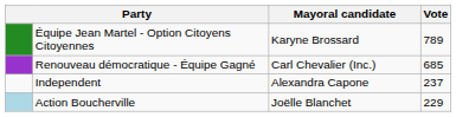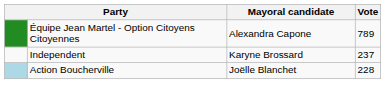 <table class="wikitable">
 <tr>
 <th bgcolor="#DDDDFF" width="230px" colspan="2">Party</th>
 <th bgcolor="#DDDDFF" width="200px">Mayoral candidate</th>
 <th bgcolor="#DDDDFF" width="30px">Vote</th>
 </tr>
 <tr>
 <td bgcolor="#228B22" width="30px"> </td>
 <td>Équipe Jean Martel - Option Citoyens Citoyennes</td>
-<td>Karyne Brossard</td>
+<td>Alexandra Capone</td>
 <td>789</td>
-</tr>
-<tr>
-<td bgcolor="#9932CC" width="30px"> </td>
-<td>Renouveau démocratique - Équipe Gagné</td>
-<td>Carl Chevalier (Inc.)</td>
-<td>685</td>
 </tr>
 <tr>
 <td> </td>
 <td>Independent</td>
-<td>Alexandra Capone</td>
+<td>Karyne Brossard</td>
 <td>237</td>
 </tr>
 <tr>
 <td bgcolor="#ADD8E6" width="30px"> </td>
 <td>Action Boucherville</td>
 <td>Joëlle Blanchet</td>
-<td>229</td>
+<td>228</td>
 </tr>
 </table>
